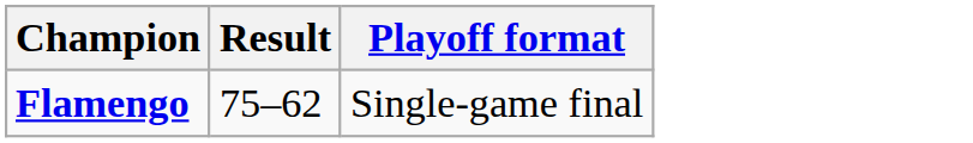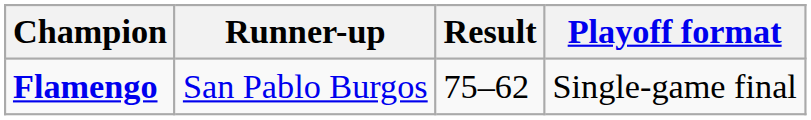 <table class="wikitable">
 <tr>
 <th>Champion</th>
+<th>Runner-up</th>
 <th>Result</th>
 <th><a href='#'>Playoff format</a></th>
 </tr>
 <tr>
 <td><strong> <a href='#'>Flamengo</a></strong></td>
+<td> <a href='#'>San Pablo Burgos</a></td>
 <td>75–62</td>
 <td>Single-game final</td>
 </tr>
 </table>
